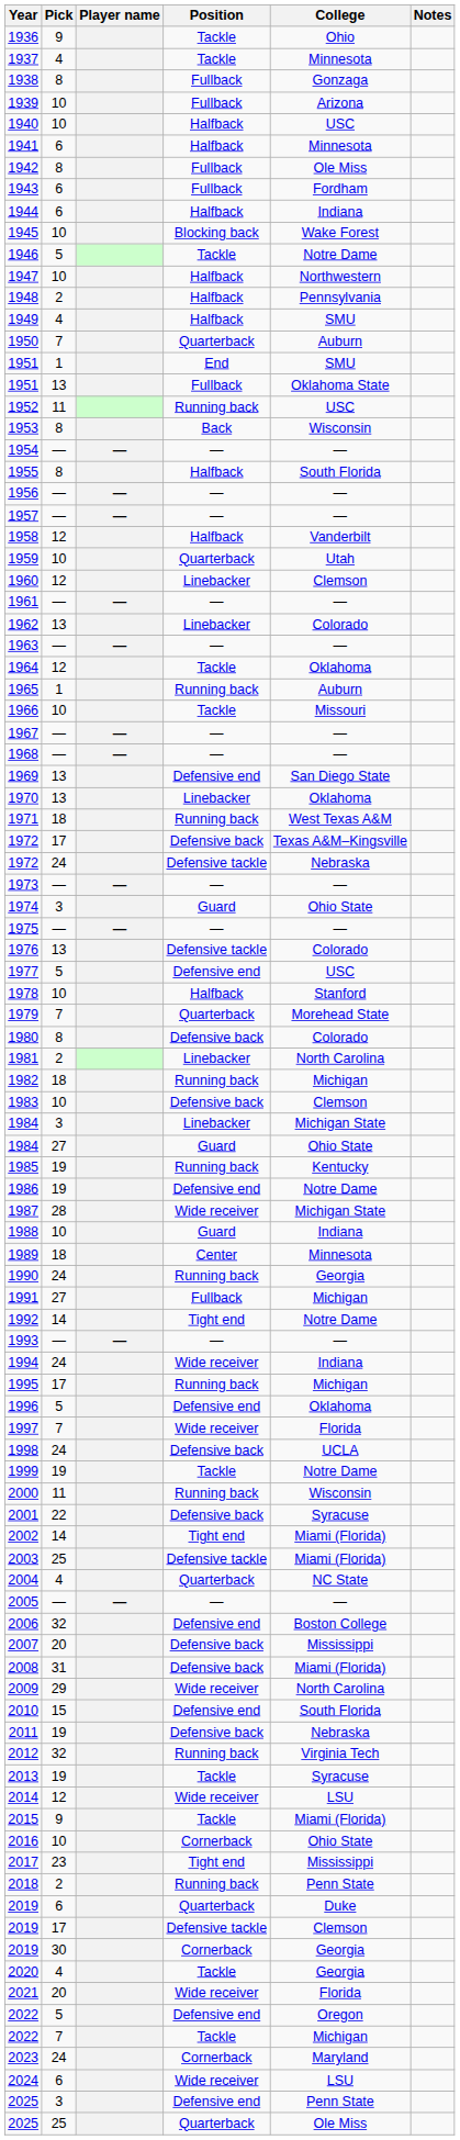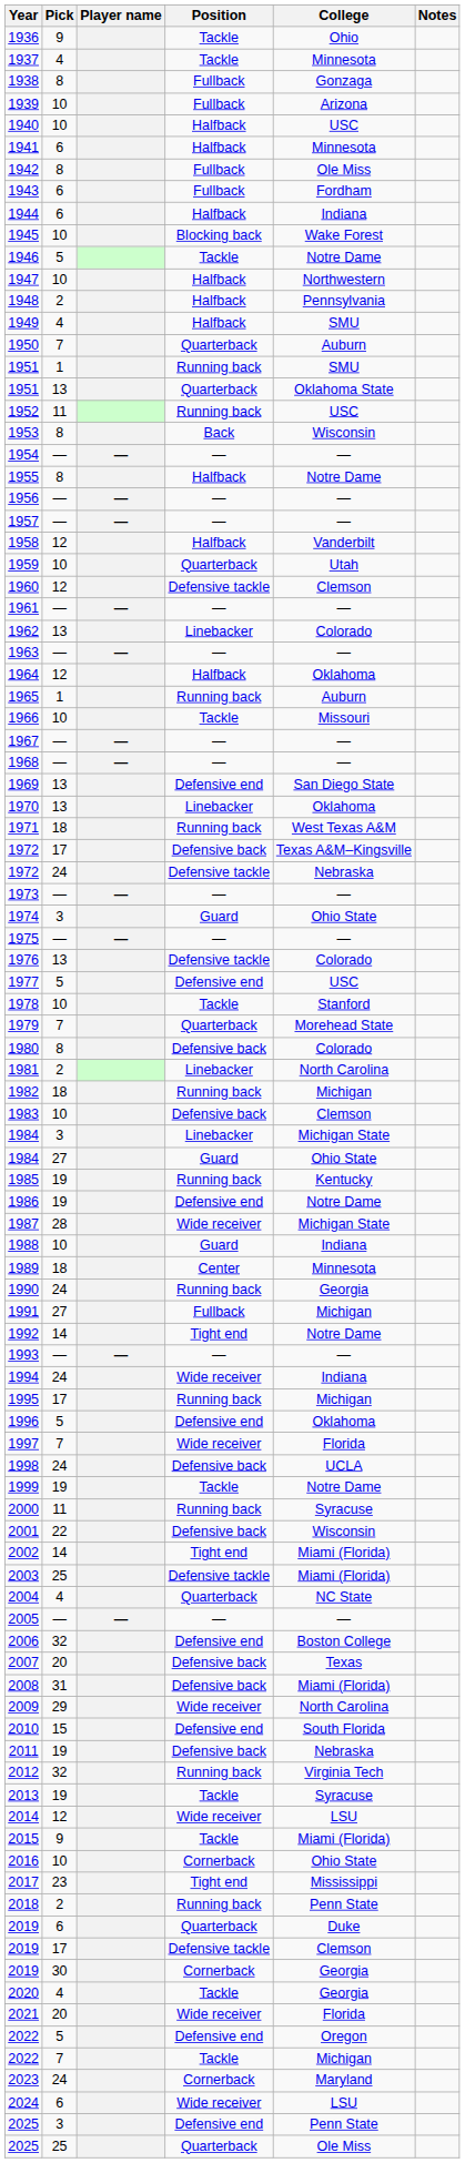 <table class="wikitable sortable plainrowheaders" style="text-align:center;">
 <tr>
 <th scope="col">Year</th>
 <th scope="col">Pick</th>
 <th scope="col">Player name</th>
 <th scope="col">Position</th>
 <th scope="col">College</th>
 <th scope="col" class="unsortable">Notes</th>
 </tr>
 <tr>
 <td align="center"><a href='#'>1936</a></td>
 <td>9</td>
 <th scope="row" style="text-align:center"></th>
 <td><a href='#'>Tackle</a></td>
 <td><a href='#'>Ohio</a></td>
 <td></td>
 </tr>
 <tr>
 <td align="center"><a href='#'>1937</a></td>
 <td>4</td>
 <th scope="row" style="text-align:center"></th>
 <td><a href='#'>Tackle</a></td>
 <td><a href='#'>Minnesota</a></td>
 <td></td>
 </tr>
 <tr>
 <td align="center"><a href='#'>1938</a></td>
 <td>8</td>
 <th scope="row" style="text-align:center"></th>
 <td><a href='#'>Fullback</a></td>
 <td><a href='#'>Gonzaga</a></td>
 <td></td>
 </tr>
 <tr>
 <td align="center"><a href='#'>1939</a></td>
 <td>10</td>
 <th scope="row" style="text-align:center"></th>
 <td><a href='#'>Fullback</a></td>
 <td><a href='#'>Arizona</a></td>
 <td></td>
 </tr>
 <tr>
 <td align="center"><a href='#'>1940</a></td>
 <td>10</td>
 <th scope="row" style="text-align:center"></th>
 <td><a href='#'>Halfback</a></td>
 <td><a href='#'>USC</a></td>
 <td></td>
 </tr>
 <tr>
 <td align="center"><a href='#'>1941</a></td>
 <td>6</td>
 <th scope="row" style="text-align:center"></th>
 <td><a href='#'>Halfback</a></td>
 <td><a href='#'>Minnesota</a></td>
 <td></td>
 </tr>
 <tr>
 <td align="center"><a href='#'>1942</a></td>
 <td>8</td>
 <th scope="row" style="text-align:center"></th>
 <td><a href='#'>Fullback</a></td>
 <td><a href='#'>Ole Miss</a></td>
 <td></td>
 </tr>
 <tr>
 <td align="center"><a href='#'>1943</a></td>
 <td>6</td>
 <th scope="row" style="text-align:center"></th>
 <td><a href='#'>Fullback</a></td>
 <td><a href='#'>Fordham</a></td>
 <td></td>
 </tr>
 <tr>
 <td align="center"><a href='#'>1944</a></td>
 <td>6</td>
 <th scope="row" style="text-align:center"></th>
 <td><a href='#'>Halfback</a></td>
 <td><a href='#'>Indiana</a></td>
 <td></td>
 </tr>
 <tr>
 <td align="center"><a href='#'>1945</a></td>
 <td>10</td>
 <th scope="row" style="text-align:center"></th>
 <td><a href='#'>Blocking back</a></td>
 <td><a href='#'>Wake Forest</a></td>
 <td></td>
 </tr>
 <tr>
 <td align="center"><a href='#'>1946</a></td>
 <td>5</td>
 <th scope="row" style="text-align:center; background-color:#CCFFCC"> </th>
 <td><a href='#'>Tackle</a></td>
 <td><a href='#'>Notre Dame</a></td>
 <td></td>
 </tr>
 <tr>
 <td align="center"><a href='#'>1947</a></td>
 <td>10</td>
 <th scope="row" style="text-align:center"></th>
 <td><a href='#'>Halfback</a></td>
 <td><a href='#'>Northwestern</a></td>
 <td></td>
 </tr>
 <tr>
 <td align="center"><a href='#'>1948</a></td>
 <td>2</td>
 <th scope="row" style="text-align:center"></th>
 <td><a href='#'>Halfback</a></td>
 <td><a href='#'>Pennsylvania</a></td>
 <td></td>
 </tr>
 <tr>
 <td align="center"><a href='#'>1949</a></td>
 <td>4</td>
 <th scope="row" style="text-align:center"></th>
 <td><a href='#'>Halfback</a></td>
 <td><a href='#'>SMU</a></td>
 <td></td>
 </tr>
 <tr>
 <td align="center"><a href='#'>1950</a></td>
 <td>7</td>
 <th scope="row" style="text-align:center"></th>
 <td><a href='#'>Quarterback</a></td>
 <td><a href='#'>Auburn</a></td>
 <td></td>
 </tr>
 <tr>
 <td align="center"><a href='#'>1951</a></td>
 <td>1</td>
 <th scope="row" style="text-align:center"></th>
-<td><a href='#'>End</a></td>
+<td><a href='#'>Running back</a></td>
 <td><a href='#'>SMU</a></td>
 <td></td>
 </tr>
 <tr>
 <td align="center"><a href='#'>1951</a></td>
 <td>13</td>
 <th scope="row" style="text-align:center"></th>
-<td><a href='#'>Fullback</a></td>
+<td><a href='#'>Quarterback</a></td>
 <td><a href='#'>Oklahoma State</a></td>
 <td></td>
 </tr>
 <tr>
 <td align="center"><a href='#'>1952</a></td>
 <td>11</td>
 <th scope="row" style="text-align:center; background-color:#CCFFCC"> </th>
 <td><a href='#'>Running back</a></td>
 <td><a href='#'>USC</a></td>
 <td></td>
 </tr>
 <tr>
 <td align="center"><a href='#'>1953</a></td>
 <td>8</td>
 <th scope="row" style="text-align:center"></th>
 <td><a href='#'>Back</a></td>
 <td><a href='#'>Wisconsin</a></td>
 <td></td>
 </tr>
 <tr>
 <td align="center"><a href='#'>1954</a></td>
 <td>—</td>
 <th scope="row" style="text-align:center">—</th>
 <td>—</td>
 <td>—</td>
 <td></td>
 </tr>
 <tr>
 <td align="center"><a href='#'>1955</a></td>
 <td>8</td>
 <th scope="row" style="text-align:center"></th>
 <td><a href='#'>Halfback</a></td>
-<td><a href='#'>South Florida</a></td>
+<td><a href='#'>Notre Dame</a></td>
 <td></td>
 </tr>
 <tr>
 <td align="center"><a href='#'>1956</a></td>
 <td>—</td>
 <th scope="row" style="text-align:center">—</th>
 <td>—</td>
 <td>—</td>
 <td></td>
 </tr>
 <tr>
 <td align="center"><a href='#'>1957</a></td>
 <td>—</td>
 <th scope="row" style="text-align:center">—</th>
 <td>—</td>
 <td>—</td>
 <td></td>
 </tr>
 <tr>
 <td align="center"><a href='#'>1958</a></td>
 <td>12</td>
 <th scope="row" style="text-align:center"></th>
 <td><a href='#'>Halfback</a></td>
 <td><a href='#'>Vanderbilt</a></td>
 <td></td>
 </tr>
 <tr>
 <td align="center"><a href='#'>1959</a></td>
 <td>10</td>
 <th scope="row" style="text-align:center"></th>
 <td><a href='#'>Quarterback</a></td>
 <td><a href='#'>Utah</a></td>
 <td></td>
 </tr>
 <tr>
 <td align="center"><a href='#'>1960</a></td>
 <td>12</td>
 <th scope="row" style="text-align:center"></th>
-<td><a href='#'>Linebacker</a></td>
+<td><a href='#'>Defensive tackle</a></td>
 <td><a href='#'>Clemson</a></td>
 <td></td>
 </tr>
 <tr>
 <td align="center"><a href='#'>1961</a></td>
 <td>—</td>
 <th scope="row" style="text-align:center">—</th>
 <td>—</td>
 <td>—</td>
 <td></td>
 </tr>
 <tr>
 <td align="center"><a href='#'>1962</a></td>
 <td>13</td>
 <th scope="row" style="text-align:center"></th>
 <td><a href='#'>Linebacker</a></td>
 <td><a href='#'>Colorado</a></td>
 <td></td>
 </tr>
 <tr>
 <td align="center"><a href='#'>1963</a></td>
 <td>—</td>
 <th scope="row" style="text-align:center">—</th>
 <td>—</td>
 <td>—</td>
 <td></td>
 </tr>
 <tr>
 <td align="center"><a href='#'>1964</a></td>
 <td>12</td>
 <th scope="row" style="text-align:center"></th>
-<td><a href='#'>Tackle</a></td>
+<td><a href='#'>Halfback</a></td>
 <td><a href='#'>Oklahoma</a></td>
 <td></td>
 </tr>
 <tr>
 <td align="center"><a href='#'>1965</a></td>
 <td>1</td>
 <th scope="row" style="text-align:center"></th>
 <td><a href='#'>Running back</a></td>
 <td><a href='#'>Auburn</a></td>
 <td></td>
 </tr>
 <tr>
 <td align="center"><a href='#'>1966</a></td>
 <td>10</td>
 <th scope="row" style="text-align:center"></th>
 <td><a href='#'>Tackle</a></td>
 <td><a href='#'>Missouri</a></td>
 <td></td>
 </tr>
 <tr>
 <td align="center"><a href='#'>1967</a></td>
 <td>—</td>
 <th scope="row" style="text-align:center">—</th>
 <td>—</td>
 <td>—</td>
 <td></td>
 </tr>
 <tr>
 <td align="center"><a href='#'>1968</a></td>
 <td>—</td>
 <th scope="row" style="text-align:center">—</th>
 <td>—</td>
 <td>—</td>
 <td></td>
 </tr>
 <tr>
 <td align="center"><a href='#'>1969</a></td>
 <td>13</td>
 <th scope="row" style="text-align:center"></th>
 <td><a href='#'>Defensive end</a></td>
 <td><a href='#'>San Diego State</a></td>
 <td></td>
 </tr>
 <tr>
 <td align="center"><a href='#'>1970</a></td>
 <td>13</td>
 <th scope="row" style="text-align:center"></th>
 <td><a href='#'>Linebacker</a></td>
 <td><a href='#'>Oklahoma</a></td>
 <td></td>
 </tr>
 <tr>
 <td align="center"><a href='#'>1971</a></td>
 <td>18</td>
 <th scope="row" style="text-align:center"></th>
 <td><a href='#'>Running back</a></td>
 <td><a href='#'>West Texas A&M</a></td>
 <td></td>
 </tr>
 <tr>
 <td align="center"><a href='#'>1972</a></td>
 <td>17</td>
 <th scope="row" style="text-align:center"></th>
 <td><a href='#'>Defensive back</a></td>
 <td><a href='#'>Texas A&M–Kingsville</a></td>
 <td></td>
 </tr>
 <tr>
 <td align="center"><a href='#'>1972</a></td>
 <td>24</td>
 <th scope="row" style="text-align:center"></th>
 <td><a href='#'>Defensive tackle</a></td>
 <td><a href='#'>Nebraska</a></td>
 <td></td>
 </tr>
 <tr>
 <td align="center"><a href='#'>1973</a></td>
 <td>—</td>
 <th scope="row" style="text-align:center">—</th>
 <td>—</td>
 <td>—</td>
 <td></td>
 </tr>
 <tr>
 <td align="center"><a href='#'>1974</a></td>
 <td>3</td>
 <th scope="row" style="text-align:center"></th>
 <td><a href='#'>Guard</a></td>
 <td><a href='#'>Ohio State</a></td>
 <td></td>
 </tr>
 <tr>
 <td align="center"><a href='#'>1975</a></td>
 <td>—</td>
 <th scope="row" style="text-align:center">—</th>
 <td>—</td>
 <td>—</td>
 <td></td>
 </tr>
 <tr>
 <td align="center"><a href='#'>1976</a></td>
 <td>13</td>
 <th scope="row" style="text-align:center"></th>
 <td><a href='#'>Defensive tackle</a></td>
 <td><a href='#'>Colorado</a></td>
 <td></td>
 </tr>
 <tr>
 <td align="center"><a href='#'>1977</a></td>
 <td>5</td>
 <th scope="row" style="text-align:center"></th>
 <td><a href='#'>Defensive end</a></td>
 <td><a href='#'>USC</a></td>
 <td></td>
 </tr>
 <tr>
 <td align="center"><a href='#'>1978</a></td>
 <td>10</td>
 <th scope="row" style="text-align:center"></th>
-<td><a href='#'>Halfback</a></td>
+<td><a href='#'>Tackle</a></td>
 <td><a href='#'>Stanford</a></td>
 <td></td>
 </tr>
 <tr>
 <td align="center"><a href='#'>1979</a></td>
 <td>7</td>
 <th scope="row" style="text-align:center"></th>
 <td><a href='#'>Quarterback</a></td>
 <td><a href='#'>Morehead State</a></td>
 <td></td>
 </tr>
 <tr>
 <td align="center"><a href='#'>1980</a></td>
 <td>8</td>
 <th scope="row" style="text-align:center"></th>
 <td><a href='#'>Defensive back</a></td>
 <td><a href='#'>Colorado</a></td>
 <td></td>
 </tr>
 <tr>
 <td align="center"><a href='#'>1981</a></td>
 <td>2</td>
 <th scope="row" style="text-align:center; background-color:#CCFFCC"> </th>
 <td><a href='#'>Linebacker</a></td>
 <td><a href='#'>North Carolina</a></td>
 <td></td>
 </tr>
 <tr>
 <td align="center"><a href='#'>1982</a></td>
 <td>18</td>
 <th scope="row" style="text-align:center"></th>
 <td><a href='#'>Running back</a></td>
 <td><a href='#'>Michigan</a></td>
 <td></td>
 </tr>
 <tr>
 <td align="center"><a href='#'>1983</a></td>
 <td>10</td>
 <th scope="row" style="text-align:center"></th>
 <td><a href='#'>Defensive back</a></td>
 <td><a href='#'>Clemson</a></td>
 <td></td>
 </tr>
 <tr>
 <td align="center"><a href='#'>1984</a></td>
 <td>3</td>
 <th scope="row" style="text-align:center"></th>
 <td><a href='#'>Linebacker</a></td>
 <td><a href='#'>Michigan State</a></td>
 <td></td>
 </tr>
 <tr>
 <td align="center"><a href='#'>1984</a></td>
 <td>27</td>
 <th scope="row" style="text-align:center"></th>
 <td><a href='#'>Guard</a></td>
 <td><a href='#'>Ohio State</a></td>
 <td></td>
 </tr>
 <tr>
 <td align="center"><a href='#'>1985</a></td>
 <td>19</td>
 <th scope="row" style="text-align:center"></th>
 <td><a href='#'>Running back</a></td>
 <td><a href='#'>Kentucky</a></td>
 <td></td>
 </tr>
 <tr>
 <td align="center"><a href='#'>1986</a></td>
 <td>19</td>
 <th scope="row" style="text-align:center"></th>
 <td><a href='#'>Defensive end</a></td>
 <td><a href='#'>Notre Dame</a></td>
 <td></td>
 </tr>
 <tr>
 <td align="center"><a href='#'>1987</a></td>
 <td>28</td>
 <th scope="row" style="text-align:center"></th>
 <td><a href='#'>Wide receiver</a></td>
 <td><a href='#'>Michigan State</a></td>
 <td></td>
 </tr>
 <tr>
 <td align="center"><a href='#'>1988</a></td>
 <td>10</td>
 <th scope="row" style="text-align:center"></th>
 <td><a href='#'>Guard</a></td>
 <td><a href='#'>Indiana</a></td>
 <td></td>
 </tr>
 <tr>
 <td align="center"><a href='#'>1989</a></td>
 <td>18</td>
 <th scope="row" style="text-align:center"></th>
 <td><a href='#'>Center</a></td>
 <td><a href='#'>Minnesota</a></td>
 <td></td>
 </tr>
 <tr>
 <td align="center"><a href='#'>1990</a></td>
 <td>24</td>
 <th scope="row" style="text-align:center"></th>
 <td><a href='#'>Running back</a></td>
 <td><a href='#'>Georgia</a></td>
 <td></td>
 </tr>
 <tr>
 <td align="center"><a href='#'>1991</a></td>
 <td>27</td>
 <th scope="row" style="text-align:center"></th>
 <td><a href='#'>Fullback</a></td>
 <td><a href='#'>Michigan</a></td>
 <td></td>
 </tr>
 <tr>
 <td align="center"><a href='#'>1992</a></td>
 <td>14</td>
 <th scope="row" style="text-align:center"></th>
 <td><a href='#'>Tight end</a></td>
 <td><a href='#'>Notre Dame</a></td>
 <td></td>
 </tr>
 <tr>
 <td align="center"><a href='#'>1993</a></td>
 <td>—</td>
 <th scope="row" style="text-align:center">—</th>
 <td>—</td>
 <td>—</td>
 <td></td>
 </tr>
 <tr>
 <td align="center"><a href='#'>1994</a></td>
 <td>24</td>
 <th scope="row" style="text-align:center"></th>
 <td><a href='#'>Wide receiver</a></td>
 <td><a href='#'>Indiana</a></td>
 <td></td>
 </tr>
 <tr>
 <td align="center"><a href='#'>1995</a></td>
 <td>17</td>
 <th scope="row" style="text-align:center"></th>
 <td><a href='#'>Running back</a></td>
 <td><a href='#'>Michigan</a></td>
 <td></td>
 </tr>
 <tr>
 <td align="center"><a href='#'>1996</a></td>
 <td>5</td>
 <th scope="row" style="text-align:center"></th>
 <td><a href='#'>Defensive end</a></td>
 <td><a href='#'>Oklahoma</a></td>
 <td></td>
 </tr>
 <tr>
 <td align="center"><a href='#'>1997</a></td>
 <td>7</td>
 <th scope="row" style="text-align:center"></th>
 <td><a href='#'>Wide receiver</a></td>
 <td><a href='#'>Florida</a></td>
 <td></td>
 </tr>
 <tr>
 <td align="center"><a href='#'>1998</a></td>
 <td>24</td>
 <th scope="row" style="text-align:center"></th>
 <td><a href='#'>Defensive back</a></td>
 <td><a href='#'>UCLA</a></td>
 <td></td>
 </tr>
 <tr>
 <td align="center"><a href='#'>1999</a></td>
 <td>19</td>
 <th scope="row" style="text-align:center"></th>
 <td><a href='#'>Tackle</a></td>
 <td><a href='#'>Notre Dame</a></td>
 <td></td>
 </tr>
 <tr>
 <td align="center"><a href='#'>2000</a></td>
 <td>11</td>
 <th scope="row" style="text-align:center"></th>
 <td><a href='#'>Running back</a></td>
-<td><a href='#'>Wisconsin</a></td>
+<td><a href='#'>Syracuse</a></td>
 <td></td>
 </tr>
 <tr>
 <td align="center"><a href='#'>2001</a></td>
 <td>22</td>
 <th scope="row" style="text-align:center"></th>
 <td><a href='#'>Defensive back</a></td>
-<td><a href='#'>Syracuse</a></td>
+<td><a href='#'>Wisconsin</a></td>
 <td></td>
 </tr>
 <tr>
 <td align="center"><a href='#'>2002</a></td>
 <td>14</td>
 <th scope="row" style="text-align:center"></th>
 <td><a href='#'>Tight end</a></td>
 <td><a href='#'>Miami (Florida)</a></td>
 <td></td>
 </tr>
 <tr>
 <td align="center"><a href='#'>2003</a></td>
 <td>25</td>
 <th scope="row" style="text-align:center"></th>
 <td><a href='#'>Defensive tackle</a></td>
 <td><a href='#'>Miami (Florida)</a></td>
 <td></td>
 </tr>
 <tr>
 <td align="center"><a href='#'>2004</a></td>
 <td>4</td>
 <th scope="row" style="text-align:center"></th>
 <td><a href='#'>Quarterback</a></td>
 <td><a href='#'>NC State</a></td>
 <td></td>
 </tr>
 <tr>
 <td align="center"><a href='#'>2005</a></td>
 <td>—</td>
 <th scope="row" style="text-align:center">—</th>
 <td>—</td>
 <td>—</td>
 <td></td>
 </tr>
 <tr>
 <td align="center"><a href='#'>2006</a></td>
 <td>32</td>
 <th scope="row" style="text-align:center"></th>
 <td><a href='#'>Defensive end</a></td>
 <td><a href='#'>Boston College</a></td>
 <td></td>
 </tr>
 <tr>
 <td align="center"><a href='#'>2007</a></td>
 <td>20</td>
 <th scope="row" style="text-align:center"></th>
 <td><a href='#'>Defensive back</a></td>
-<td><a href='#'>Mississippi</a></td>
+<td><a href='#'>Texas</a></td>
 <td></td>
 </tr>
 <tr>
 <td align="center"><a href='#'>2008</a></td>
 <td>31</td>
 <th scope="row" style="text-align:center"></th>
 <td><a href='#'>Defensive back</a></td>
 <td><a href='#'>Miami (Florida)</a></td>
 <td></td>
 </tr>
 <tr>
 <td align="center"><a href='#'>2009</a></td>
 <td>29</td>
 <th scope="row" style="text-align:center"></th>
 <td><a href='#'>Wide receiver</a></td>
 <td><a href='#'>North Carolina</a></td>
 <td></td>
 </tr>
 <tr>
 <td align="center"><a href='#'>2010</a></td>
 <td>15</td>
 <th scope="row" style="text-align:center"></th>
 <td><a href='#'>Defensive end</a></td>
 <td><a href='#'>South Florida</a></td>
 <td></td>
 </tr>
 <tr>
 <td align="center"><a href='#'>2011</a></td>
 <td>19</td>
 <th scope="row" style="text-align:center"></th>
 <td><a href='#'>Defensive back</a></td>
 <td><a href='#'>Nebraska</a></td>
 <td></td>
 </tr>
 <tr>
 <td align="center"><a href='#'>2012</a></td>
 <td>32</td>
 <th scope="row" style="text-align:center"></th>
 <td><a href='#'>Running back</a></td>
 <td><a href='#'>Virginia Tech</a></td>
 <td></td>
 </tr>
 <tr>
 <td align="center"><a href='#'>2013</a></td>
 <td>19</td>
 <th scope="row" style="text-align:center"></th>
 <td><a href='#'>Tackle</a></td>
 <td><a href='#'>Syracuse</a></td>
 <td></td>
 </tr>
 <tr>
 <td align="center"><a href='#'>2014</a></td>
 <td>12</td>
 <th scope="row" style="text-align:center"></th>
 <td><a href='#'>Wide receiver</a></td>
 <td><a href='#'>LSU</a></td>
 <td></td>
 </tr>
 <tr>
 <td align="center"><a href='#'>2015</a></td>
 <td>9</td>
 <th scope="row" style="text-align:center"></th>
 <td><a href='#'>Tackle</a></td>
 <td><a href='#'>Miami (Florida)</a></td>
 <td></td>
 </tr>
 <tr>
 <td align="center"><a href='#'>2016</a></td>
 <td>10</td>
 <th scope="row" style="text-align:center"></th>
 <td><a href='#'>Cornerback</a></td>
 <td><a href='#'>Ohio State</a></td>
 <td></td>
 </tr>
 <tr>
 <td align="center"><a href='#'>2017</a></td>
 <td>23</td>
 <th scope="row" style="text-align:center"></th>
 <td><a href='#'>Tight end</a></td>
 <td><a href='#'>Mississippi</a></td>
 <td></td>
 </tr>
 <tr>
 <td align="center"><a href='#'>2018</a></td>
 <td>2</td>
 <th scope="row" style="text-align:center"></th>
 <td><a href='#'>Running back</a></td>
 <td><a href='#'>Penn State</a></td>
 <td></td>
 </tr>
 <tr>
 <td align="center"><a href='#'>2019</a></td>
 <td>6</td>
 <th scope="row" style="text-align:center"></th>
 <td><a href='#'>Quarterback</a></td>
 <td><a href='#'>Duke</a></td>
 <td></td>
 </tr>
 <tr>
 <td align="center"><a href='#'>2019</a></td>
 <td>17</td>
 <th scope="row" style="text-align:center"></th>
 <td><a href='#'>Defensive tackle</a></td>
 <td><a href='#'>Clemson</a></td>
 <td></td>
 </tr>
 <tr>
 <td align="center"><a href='#'>2019</a></td>
 <td>30</td>
 <th scope="row" style="text-align:center"></th>
 <td><a href='#'>Cornerback</a></td>
 <td><a href='#'>Georgia</a></td>
 <td></td>
 </tr>
 <tr>
 <td align="center"><a href='#'>2020</a></td>
 <td>4</td>
 <th scope="row" style="text-align:center"></th>
 <td><a href='#'>Tackle</a></td>
 <td><a href='#'>Georgia</a></td>
 <td></td>
 </tr>
 <tr>
 <td align="center"><a href='#'>2021</a></td>
 <td>20</td>
 <th scope="row" style="text-align:center"></th>
 <td><a href='#'>Wide receiver</a></td>
 <td><a href='#'>Florida</a></td>
 <td></td>
 </tr>
 <tr>
 <td align="center"><a href='#'>2022</a></td>
 <td>5</td>
 <th scope="row" style="text-align:center"></th>
 <td><a href='#'>Defensive end</a></td>
 <td><a href='#'>Oregon</a></td>
 <td></td>
 </tr>
 <tr>
 <td align="center"><a href='#'>2022</a></td>
 <td>7</td>
 <th scope="row" style="text-align:center"></th>
 <td><a href='#'>Tackle</a></td>
 <td><a href='#'>Michigan</a></td>
 <td></td>
 </tr>
 <tr>
 <td align="center"><a href='#'>2023</a></td>
 <td>24</td>
 <th scope="row" style="text-align:center"></th>
 <td><a href='#'>Cornerback</a></td>
 <td><a href='#'>Maryland</a></td>
 <td></td>
 </tr>
 <tr>
 <td align="center"><a href='#'>2024</a></td>
 <td>6</td>
 <th scope="row" style="text-align:center"></th>
 <td><a href='#'>Wide receiver</a></td>
 <td><a href='#'>LSU</a></td>
 <td></td>
 </tr>
 <tr>
 <td align="center"><a href='#'>2025</a></td>
 <td>3</td>
 <th scope="row" style="text-align:center"></th>
 <td><a href='#'>Defensive end</a></td>
 <td><a href='#'>Penn State</a></td>
 <td></td>
 </tr>
 <tr>
 <td align="center"><a href='#'>2025</a></td>
 <td>25</td>
 <th scope="row" style="text-align:center"></th>
 <td><a href='#'>Quarterback</a></td>
 <td><a href='#'>Ole Miss</a></td>
 <td></td>
 </tr>
 </table>
